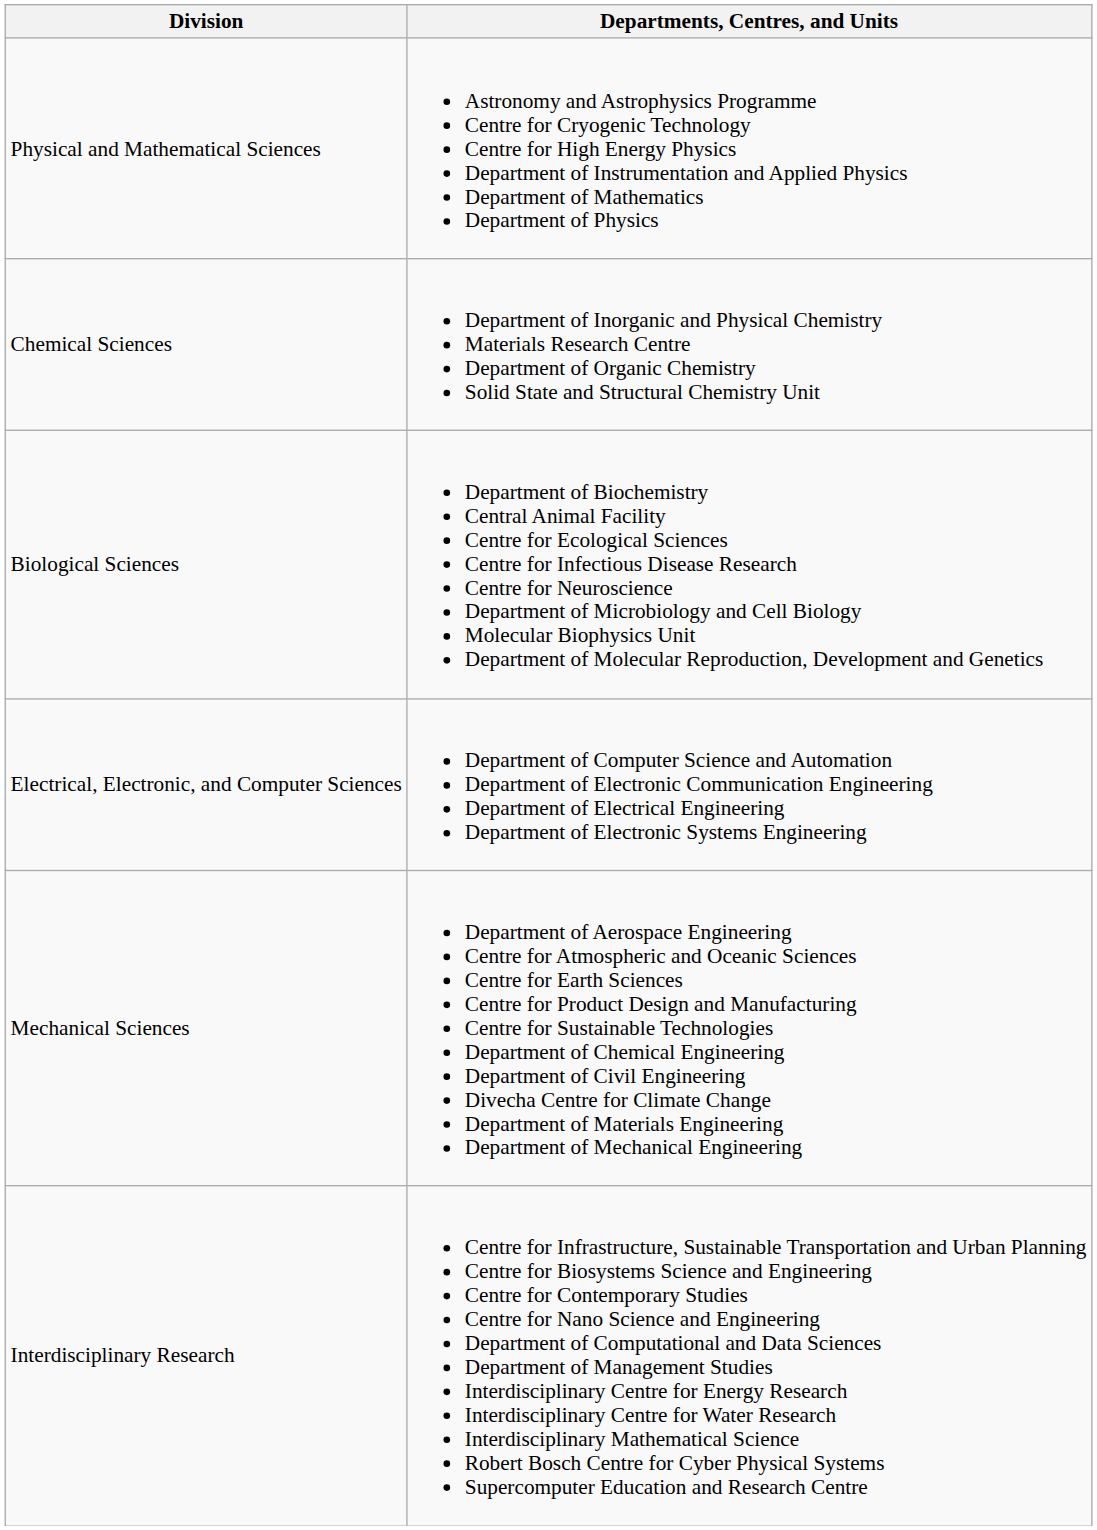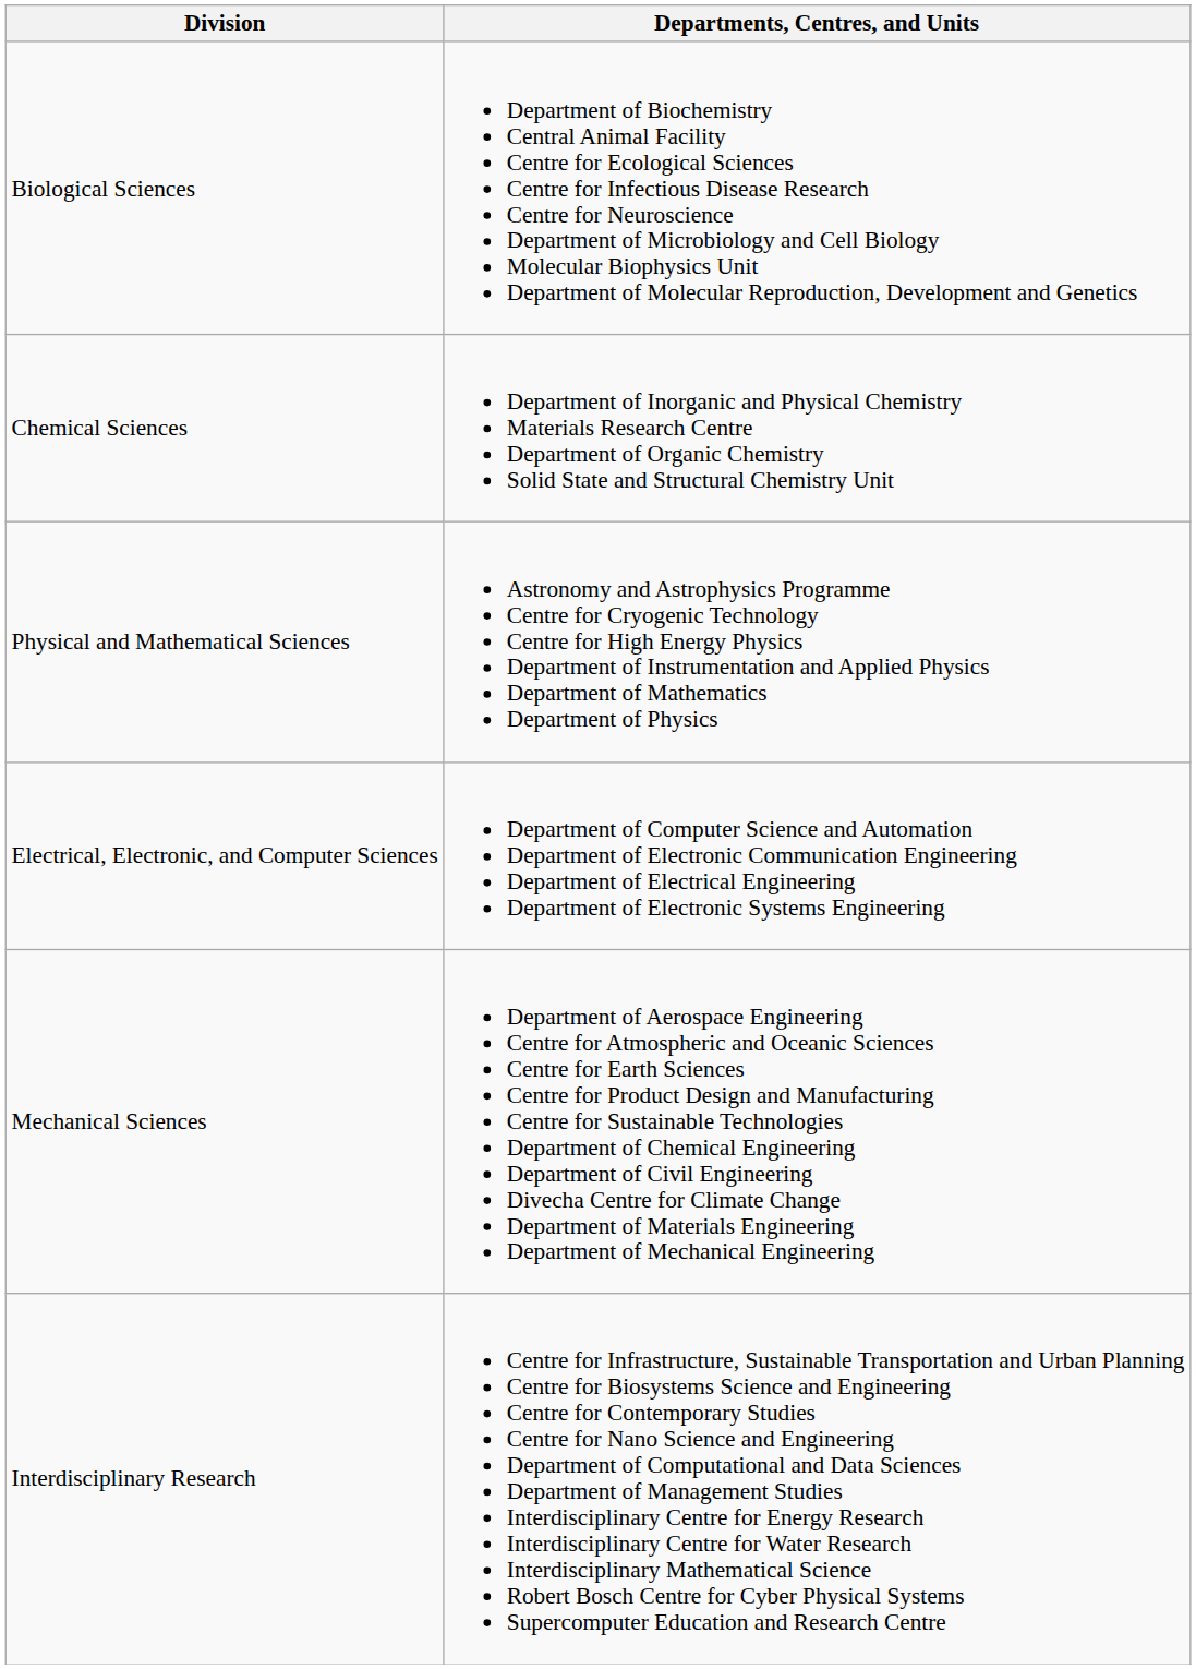 <table class="wikitable" style="margin:auto;">
 <tr>
 <th>Division</th>
 <th>Departments, Centres, and Units</th>
 </tr>
 <tr>
-<td>Physical and Mathematical Sciences</td>
-<td><br><ul><li>Astronomy and Astrophysics Programme</li><li>Centre for Cryogenic Technology</li><li>Centre for High Energy Physics</li><li>Department of Instrumentation and Applied Physics</li><li>Department of Mathematics</li><li>Department of Physics</li></ul></td>
+<td>Biological Sciences</td>
+<td><br><ul><li>Department of Biochemistry</li><li>Central Animal Facility</li><li>Centre for Ecological Sciences</li><li>Centre for Infectious Disease Research</li><li>Centre for Neuroscience</li><li>Department of Microbiology and Cell Biology</li><li>Molecular Biophysics Unit</li><li>Department of Molecular Reproduction, Development and Genetics</li></ul></td>
 </tr>
 <tr>
 <td>Chemical Sciences</td>
 <td><br><ul><li>Department of Inorganic and Physical Chemistry</li><li>Materials Research Centre</li><li>Department of Organic Chemistry</li><li>Solid State and Structural Chemistry Unit</li></ul></td>
 </tr>
 <tr>
-<td>Biological Sciences</td>
-<td><br><ul><li>Department of Biochemistry</li><li>Central Animal Facility</li><li>Centre for Ecological Sciences</li><li>Centre for Infectious Disease Research</li><li>Centre for Neuroscience</li><li>Department of Microbiology and Cell Biology</li><li>Molecular Biophysics Unit</li><li>Department of Molecular Reproduction, Development and Genetics</li></ul></td>
+<td>Physical and Mathematical Sciences</td>
+<td><br><ul><li>Astronomy and Astrophysics Programme</li><li>Centre for Cryogenic Technology</li><li>Centre for High Energy Physics</li><li>Department of Instrumentation and Applied Physics</li><li>Department of Mathematics</li><li>Department of Physics</li></ul></td>
 </tr>
 <tr>
 <td>Electrical, Electronic, and Computer Sciences</td>
 <td><br><ul><li>Department of Computer Science and Automation</li><li>Department of Electronic Communication Engineering</li><li>Department of Electrical Engineering</li><li>Department of Electronic Systems Engineering</li></ul></td>
 </tr>
 <tr>
 <td>Mechanical Sciences</td>
 <td><br><ul><li>Department of Aerospace Engineering</li><li>Centre for Atmospheric and Oceanic Sciences</li><li>Centre for Earth Sciences</li><li>Centre for Product Design and Manufacturing</li><li>Centre for Sustainable Technologies</li><li>Department of Chemical Engineering</li><li>Department of Civil Engineering</li><li>Divecha Centre for Climate Change</li><li>Department of Materials Engineering</li><li>Department of Mechanical Engineering</li></ul></td>
 </tr>
 <tr>
 <td>Interdisciplinary Research</td>
 <td><br><ul><li>Centre for Infrastructure, Sustainable Transportation and Urban Planning</li><li>Centre for Biosystems Science and Engineering</li><li>Centre for Contemporary Studies</li><li>Centre for Nano Science and Engineering</li><li>Department of Computational and Data Sciences</li><li>Department of Management Studies</li><li>Interdisciplinary Centre for Energy Research</li><li>Interdisciplinary Centre for Water Research</li><li>Interdisciplinary Mathematical Science</li><li>Robert Bosch Centre for Cyber Physical Systems</li><li>Supercomputer Education and Research Centre</li></ul></td>
 </tr>
 </table>
